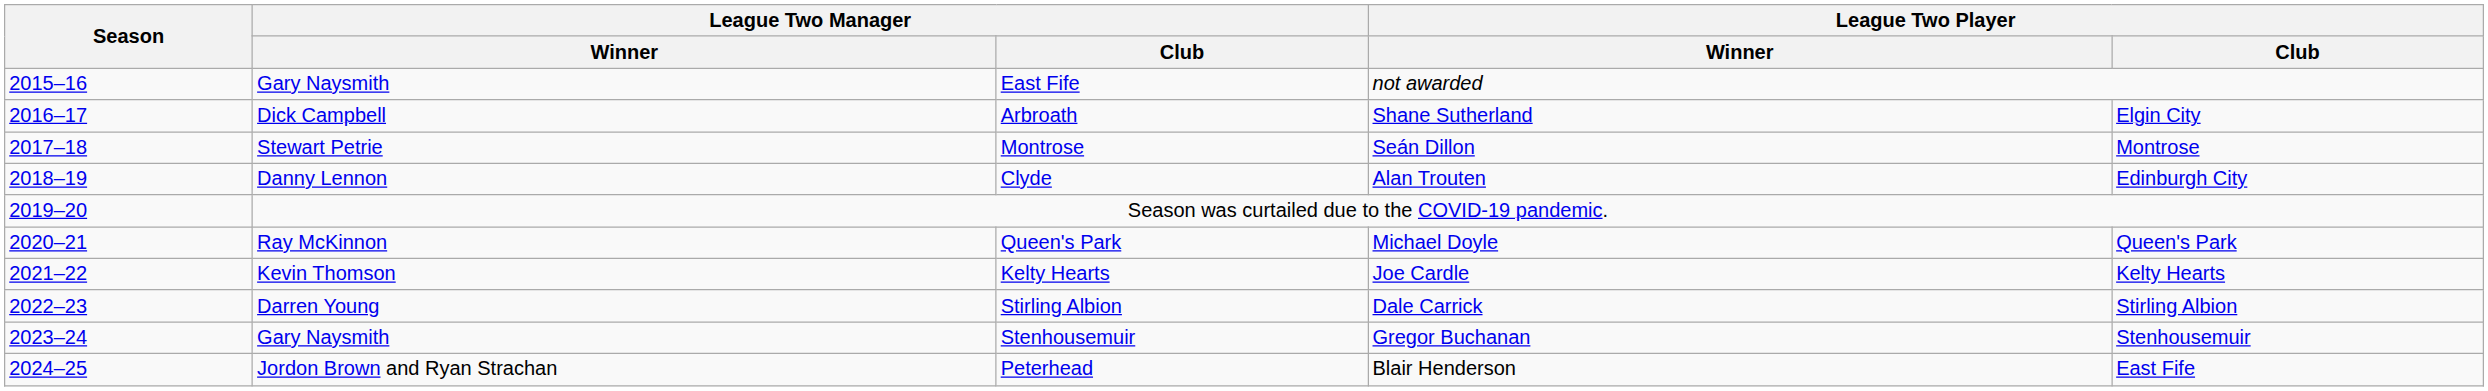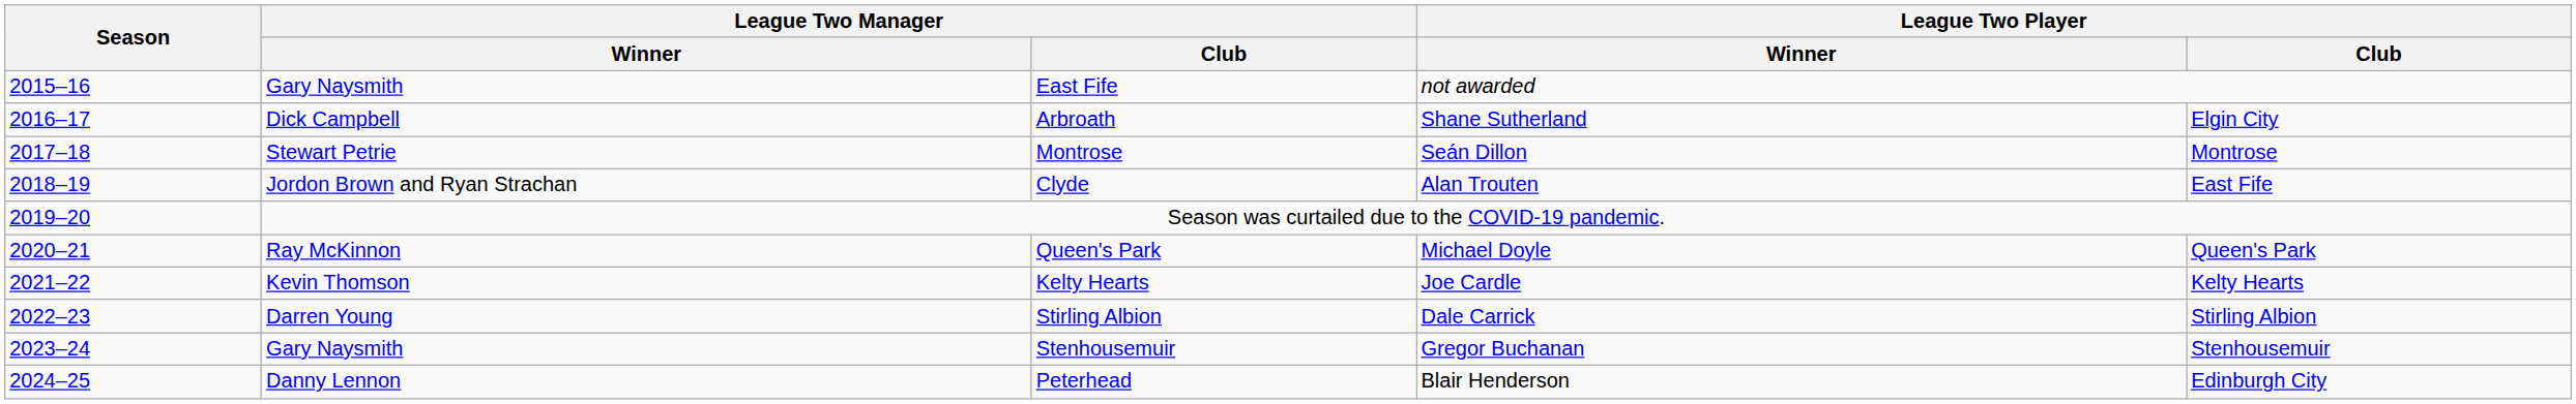 <table class="wikitable" style="text-align: left; width:100%;">
 <tr>
 <th rowspan="2" style="width:10%;">Season</th>
 <th colspan="2">League Two Manager</th>
 <th colspan="2">League Two Player</th>
 </tr>
 <tr>
 <th style="width:30%;">Winner</th>
 <th style="width:15%;">Club</th>
 <th style="width:30%;">Winner</th>
 <th style="width:15%;">Club</th>
 </tr>
 <tr>
 <td><a href='#'>2015–16</a></td>
 <td><a href='#'>Gary Naysmith</a></td>
 <td><a href='#'>East Fife</a></td>
 <td colspan="2"><em>not awarded</em></td>
 </tr>
 <tr>
 <td><a href='#'>2016–17</a></td>
 <td><a href='#'>Dick Campbell</a></td>
 <td><a href='#'>Arbroath</a></td>
 <td><a href='#'>Shane Sutherland</a></td>
 <td><a href='#'>Elgin City</a></td>
 </tr>
 <tr>
 <td><a href='#'>2017–18</a></td>
 <td><a href='#'>Stewart Petrie</a></td>
 <td><a href='#'>Montrose</a></td>
 <td><a href='#'>Seán Dillon</a></td>
 <td><a href='#'>Montrose</a></td>
 </tr>
 <tr>
 <td><a href='#'>2018–19</a></td>
-<td><a href='#'>Danny Lennon</a></td>
+<td><a href='#'>Jordon Brown</a> and Ryan Strachan</td>
 <td><a href='#'>Clyde</a></td>
 <td><a href='#'>Alan Trouten</a></td>
-<td><a href='#'>Edinburgh City</a></td>
+<td><a href='#'>East Fife</a></td>
 </tr>
 <tr>
 <td><a href='#'>2019–20</a></td>
 <td align="center" colspan="4">Season was curtailed due to the <a href='#'>COVID-19 pandemic</a>.</td>
 </tr>
 <tr>
 <td><a href='#'>2020–21</a></td>
 <td><a href='#'>Ray McKinnon</a></td>
 <td><a href='#'>Queen's Park</a></td>
 <td><a href='#'>Michael Doyle</a></td>
 <td><a href='#'>Queen's Park</a></td>
 </tr>
 <tr>
 <td><a href='#'>2021–22</a></td>
 <td><a href='#'>Kevin Thomson</a></td>
 <td><a href='#'>Kelty Hearts</a></td>
 <td><a href='#'>Joe Cardle</a></td>
 <td><a href='#'>Kelty Hearts</a></td>
 </tr>
 <tr>
 <td><a href='#'>2022–23</a></td>
 <td><a href='#'>Darren Young</a></td>
 <td><a href='#'>Stirling Albion</a></td>
 <td><a href='#'>Dale Carrick</a></td>
 <td><a href='#'>Stirling Albion</a></td>
 </tr>
 <tr>
 <td><a href='#'>2023–24</a></td>
 <td><a href='#'>Gary Naysmith</a></td>
 <td><a href='#'>Stenhousemuir</a></td>
 <td><a href='#'>Gregor Buchanan</a></td>
 <td><a href='#'>Stenhousemuir</a></td>
 </tr>
 <tr>
 <td><a href='#'>2024–25</a></td>
-<td><a href='#'>Jordon Brown</a> and Ryan Strachan</td>
+<td><a href='#'>Danny Lennon</a></td>
 <td><a href='#'>Peterhead</a></td>
 <td>Blair Henderson</td>
-<td><a href='#'>East Fife</a></td>
+<td><a href='#'>Edinburgh City</a></td>
 </tr>
 </table>
